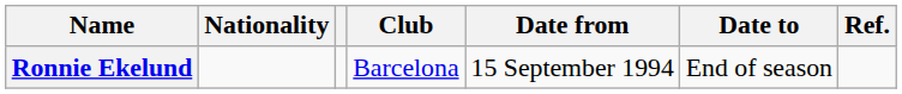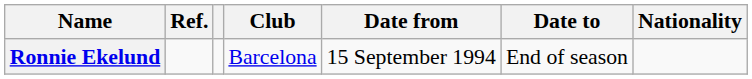 <table class="wikitable plainrowheaders">
 <tr>
 <th scope="col">Name</th>
-<th scope="col">Nationality</th>
+<th scope="col">Ref.</th>
 <th scope="col"></th>
 <th scope="col">Club</th>
 <th scope="col">Date from</th>
 <th scope="col">Date to</th>
-<th scope="col">Ref.</th>
+<th scope="col">Nationality</th>
 </tr>
 <tr>
 <th scope="row"><a href='#'>Ronnie Ekelund</a></th>
-<td></td>
+<td align="center"></td>
 <td align="center"></td>
 <td> <a href='#'>Barcelona</a></td>
 <td>15 September 1994</td>
 <td>End of season</td>
-<td align="center"></td>
+<td></td>
 </tr>
 </table>
